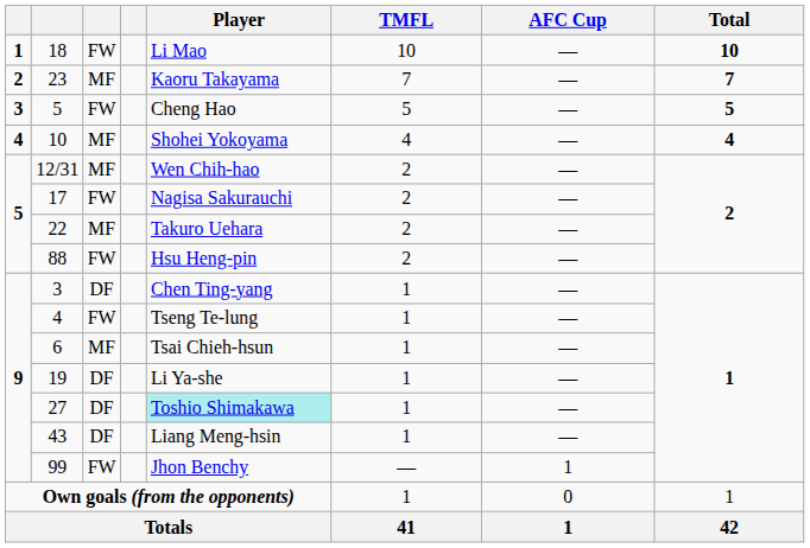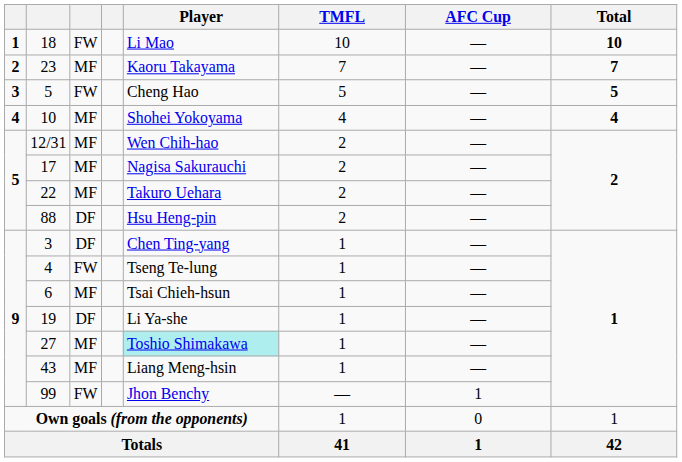 <table class="wikitable" style="text-align:center">
 <tr>
 <th width=15></th>
 <th width=15></th>
 <th width=15></th>
 <th width=15></th>
 <th width=150>Player</th>
 <th width=120><a href='#'>TMFL</a></th>
 <th width=140><a href='#'>AFC Cup</a></th>
 <th width=120>Total</th>
 </tr>
 <tr>
 <td><strong>1</strong></td>
 <td>18</td>
 <td>FW</td>
 <td></td>
 <td align=left><a href='#'>Li Mao</a></td>
 <td>10</td>
 <td>—</td>
 <td><strong>10</strong></td>
 </tr>
 <tr>
 <td><strong>2</strong></td>
 <td>23</td>
 <td>MF</td>
 <td></td>
 <td align=left><a href='#'>Kaoru Takayama</a></td>
 <td>7</td>
 <td>—</td>
 <td><strong>7</strong></td>
 </tr>
 <tr>
 <td><strong>3</strong></td>
 <td>5</td>
 <td>FW</td>
 <td></td>
 <td align=left>Cheng Hao</td>
 <td>5</td>
 <td>—</td>
 <td><strong>5</strong></td>
 </tr>
 <tr>
 <td><strong>4</strong></td>
 <td>10</td>
 <td>MF</td>
 <td></td>
 <td align=left><a href='#'>Shohei Yokoyama</a></td>
 <td>4</td>
 <td>—</td>
 <td><strong>4</strong></td>
 </tr>
 <tr>
 <td rowspan=4><strong>5</strong></td>
 <td>12/31</td>
 <td>MF</td>
 <td></td>
 <td align=left><a href='#'>Wen Chih-hao</a></td>
 <td>2</td>
 <td>—</td>
 <td rowspan=4><strong>2</strong></td>
 </tr>
 <tr>
 <td>17</td>
-<td>FW</td>
+<td>MF</td>
 <td></td>
 <td align=left><a href='#'>Nagisa Sakurauchi</a></td>
 <td>2</td>
 <td>—</td>
 </tr>
 <tr>
 <td>22</td>
 <td>MF</td>
 <td></td>
 <td align=left><a href='#'>Takuro Uehara</a></td>
 <td>2</td>
 <td>—</td>
 </tr>
 <tr>
 <td>88</td>
-<td>FW</td>
+<td>DF</td>
 <td></td>
 <td align=left><a href='#'>Hsu Heng-pin</a></td>
 <td>2</td>
 <td>—</td>
 </tr>
 <tr>
 <td rowspan=7><strong>9</strong></td>
 <td>3</td>
 <td>DF</td>
 <td></td>
 <td align=left><a href='#'>Chen Ting-yang</a></td>
 <td>1</td>
 <td>—</td>
 <td rowspan=7><strong>1</strong></td>
 </tr>
 <tr>
 <td>4</td>
 <td>FW</td>
 <td></td>
 <td align=left>Tseng Te-lung</td>
 <td>1</td>
 <td>—</td>
 </tr>
 <tr>
 <td>6</td>
 <td>MF</td>
 <td></td>
 <td align=left>Tsai Chieh-hsun</td>
 <td>1</td>
 <td>—</td>
 </tr>
 <tr>
 <td>19</td>
 <td>DF</td>
 <td></td>
 <td align=left>Li Ya-she</td>
 <td>1</td>
 <td>—</td>
 </tr>
 <tr>
 <td>27</td>
-<td>DF</td>
+<td>MF</td>
 <td></td>
 <td align=left style="background: paleturquoise;"><a href='#'>Toshio Shimakawa</a></td>
 <td>1</td>
 <td>—</td>
 </tr>
 <tr>
 <td>43</td>
-<td>DF</td>
+<td>MF</td>
 <td></td>
 <td align=left>Liang Meng-hsin</td>
 <td>1</td>
 <td>—</td>
 </tr>
 <tr>
 <td>99</td>
 <td>FW</td>
 <td></td>
 <td align=left><a href='#'>Jhon Benchy</a></td>
 <td>—</td>
 <td>1</td>
 </tr>
 <tr>
 <td colspan=5><strong>Own goals <em>(from the opponents)<strong><em></td>
 <td>1</td>
 <td>0</td>
 <td></strong>1<strong></td>
 </tr>
 <tr>
 <th colspan=5></strong>Totals<strong></th>
 <th></strong>41<strong></th>
 <th></strong>1<strong></th>
 <th></strong>42<strong></th>
 </tr>
 </table>
